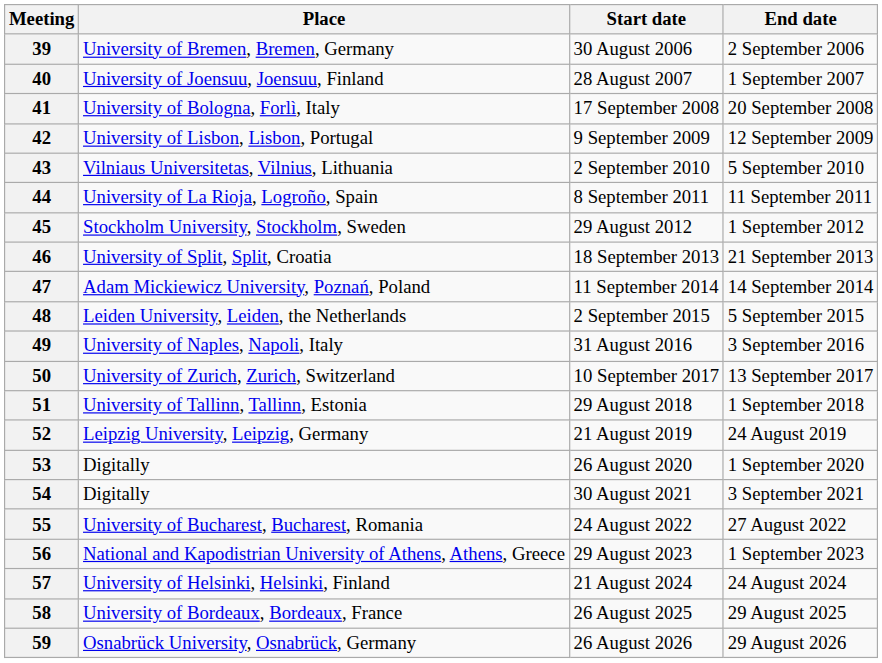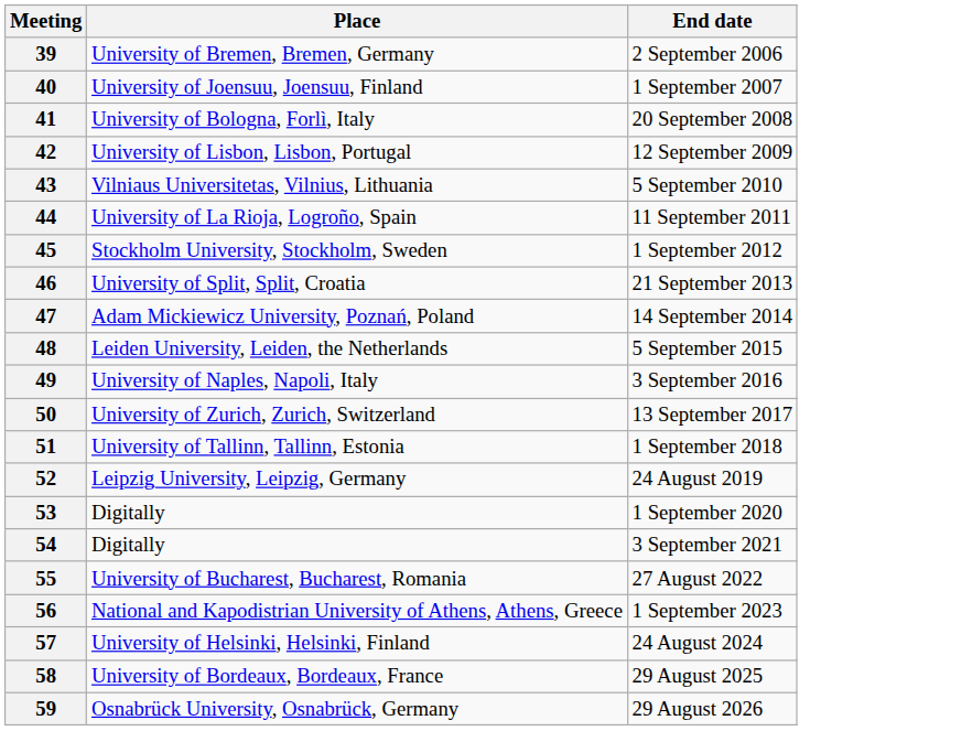 <table class="wikitable">
 <tr>
 <th>Meeting</th>
 <th>Place</th>
-<th>Start date</th>
 <th>End date</th>
 </tr>
 <tr>
 <th>39</th>
 <td><a href='#'>University of Bremen</a>, <a href='#'>Bremen</a>, Germany</td>
-<td>30 August 2006</td>
 <td>2 September 2006</td>
 </tr>
 <tr>
 <th>40</th>
 <td><a href='#'>University of Joensuu</a>, <a href='#'>Joensuu</a>, Finland</td>
-<td>28 August 2007</td>
 <td>1 September 2007</td>
 </tr>
 <tr>
 <th>41</th>
 <td><a href='#'>University of Bologna</a>, <a href='#'>Forlì</a>, Italy</td>
-<td>17 September 2008</td>
 <td>20 September 2008</td>
 </tr>
 <tr>
 <th>42</th>
 <td><a href='#'>University of Lisbon</a>, <a href='#'>Lisbon</a>, Portugal</td>
-<td>9 September 2009</td>
 <td>12 September 2009</td>
 </tr>
 <tr>
 <th>43</th>
 <td><a href='#'>Vilniaus Universitetas</a>, <a href='#'>Vilnius</a>, Lithuania</td>
-<td>2 September 2010</td>
 <td>5 September 2010</td>
 </tr>
 <tr>
 <th>44</th>
 <td><a href='#'>University of La Rioja</a>, <a href='#'>Logroño</a>, Spain</td>
-<td>8 September 2011</td>
 <td>11 September 2011</td>
 </tr>
 <tr>
 <th>45</th>
 <td><a href='#'>Stockholm University</a>, <a href='#'>Stockholm</a>, Sweden</td>
-<td>29 August 2012</td>
 <td>1 September 2012</td>
 </tr>
 <tr>
 <th>46</th>
 <td><a href='#'>University of Split</a>, <a href='#'>Split</a>, Croatia</td>
-<td>18 September 2013</td>
 <td>21 September 2013</td>
 </tr>
 <tr>
 <th>47</th>
 <td><a href='#'>Adam Mickiewicz University</a>, <a href='#'>Poznań</a>, Poland</td>
-<td>11 September 2014</td>
 <td>14 September 2014</td>
 </tr>
 <tr>
 <th>48</th>
 <td><a href='#'>Leiden University</a>, <a href='#'>Leiden</a>, the Netherlands</td>
-<td>2 September 2015</td>
 <td>5 September 2015</td>
 </tr>
 <tr>
 <th>49</th>
 <td><a href='#'>University of Naples</a>, <a href='#'>Napoli</a>, Italy</td>
-<td>31 August 2016</td>
 <td>3 September 2016</td>
 </tr>
 <tr>
 <th>50</th>
 <td><a href='#'>University of Zurich</a>, <a href='#'>Zurich</a>, Switzerland</td>
-<td>10 September 2017</td>
 <td>13 September 2017</td>
 </tr>
 <tr>
 <th>51</th>
 <td><a href='#'>University of Tallinn</a>, <a href='#'>Tallinn</a>, Estonia</td>
-<td>29 August 2018</td>
 <td>1 September 2018</td>
 </tr>
 <tr>
 <th>52</th>
 <td><a href='#'>Leipzig University</a>, <a href='#'>Leipzig</a>, Germany</td>
-<td>21 August 2019</td>
 <td>24 August 2019</td>
 </tr>
 <tr>
 <th>53</th>
 <td>Digitally</td>
-<td>26 August 2020</td>
 <td>1 September 2020</td>
 </tr>
 <tr>
 <th>54</th>
 <td>Digitally</td>
-<td>30 August 2021</td>
 <td>3 September 2021</td>
 </tr>
 <tr>
 <th>55</th>
 <td><a href='#'>University of Bucharest</a>, <a href='#'>Bucharest</a>, Romania</td>
-<td>24 August 2022</td>
 <td>27 August 2022</td>
 </tr>
 <tr>
 <th>56</th>
 <td><a href='#'>National and Kapodistrian University of Athens</a>, <a href='#'>Athens</a>, Greece</td>
-<td>29 August 2023</td>
 <td>1 September 2023</td>
 </tr>
 <tr>
 <th>57</th>
 <td><a href='#'>University of Helsinki</a>, <a href='#'>Helsinki</a>, Finland</td>
-<td>21 August 2024</td>
 <td>24 August 2024</td>
 </tr>
 <tr>
 <th>58</th>
 <td><a href='#'>University of Bordeaux</a>, <a href='#'>Bordeaux</a>, France</td>
-<td>26 August 2025</td>
 <td>29 August 2025</td>
 </tr>
 <tr>
 <th>59</th>
 <td><a href='#'>Osnabrück University</a>, <a href='#'>Osnabrück</a>, Germany</td>
-<td>26 August 2026</td>
 <td>29 August 2026</td>
 </tr>
 </table>
